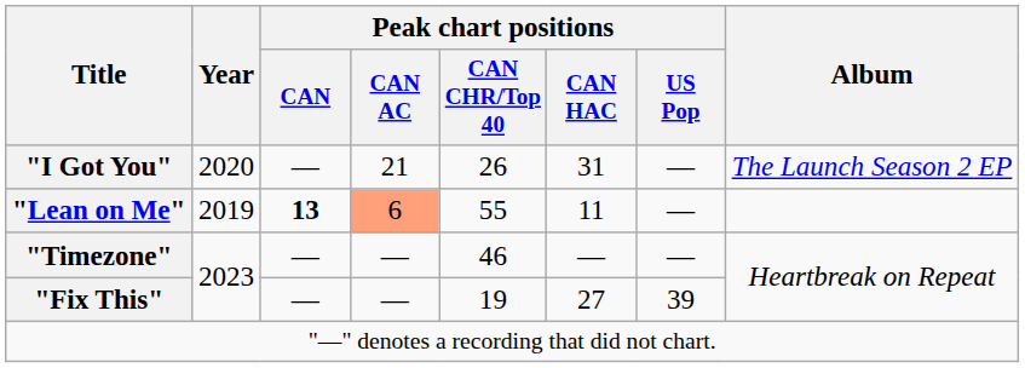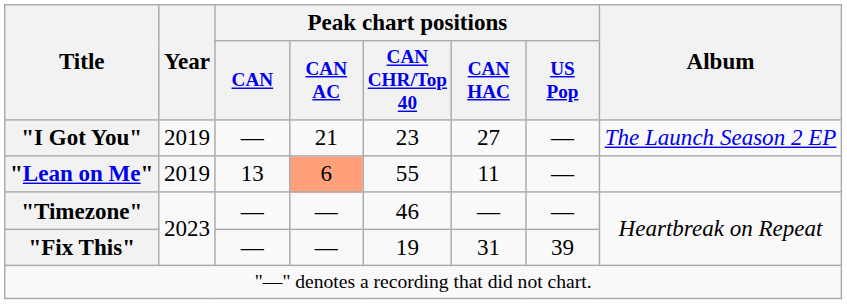 <table class="wikitable plainrowheaders" style="text-align:center;">
 <tr>
 <th scope="col" rowspan="2">Title</th>
 <th scope="col" rowspan="2">Year</th>
 <th colspan="5" scope="col">Peak chart positions</th>
 <th scope="col" rowspan="2">Album</th>
 </tr>
 <tr style="font-size:smaller;">
 <th style="width:45px;"><a href='#'>CAN</a><br></th>
 <th style="width:45px;"><a href='#'>CAN<br>AC</a><br></th>
 <th style="width:45px;"><a href='#'>CAN<br>CHR/Top 40</a><br></th>
 <th style="width:45px;"><a href='#'>CAN<br>HAC</a><br></th>
 <th style="width:45px;"><a href='#'>US<br>Pop</a><br></th>
 </tr>
 <tr>
 <th scope="row">"I Got You"</th>
-<td>2020</td>
+<td>2019</td>
 <td>—</td>
 <td>21</td>
-<td>26</td>
-<td>31</td>
+<td>23</td>
+<td>27</td>
 <td>—</td>
 <td><em><a href='#'>The Launch Season 2 EP</a></em></td>
 </tr>
 <tr>
 <th scope="row">"<a href='#'>Lean on Me</a>"<br></th>
 <td>2019</td>
-<td><strong>13</strong></td>
+<td>13</td>
 <td style="background: lightsalmon;">6</td>
 <td>55</td>
 <td>11</td>
 <td>—</td>
 <td></td>
 </tr>
 <tr>
 <th scope="row">"Timezone"</th>
 <td rowspan="2">2023</td>
 <td>—</td>
 <td>—</td>
 <td>46</td>
 <td>—</td>
 <td>—</td>
 <td rowspan="2"><em>Heartbreak on Repeat</em></td>
 </tr>
 <tr>
 <th scope="row">"Fix This"<br></th>
 <td>—</td>
 <td>—</td>
 <td>19</td>
-<td>27</td>
+<td>31</td>
 <td>39</td>
 </tr>
 <tr>
 <td colspan="9" style="font-size:85%">"—" denotes a recording that did not chart.</td>
 </tr>
 </table>
